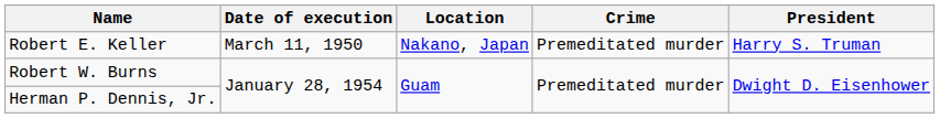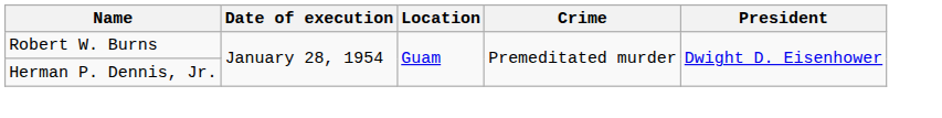 <table class="wikitable">
 <tr --->
 <th>Name</th>
 <th>Date of execution</th>
 <th>Location</th>
 <th>Crime</th>
 <th>President</th>
-</tr>
-<tr --->
-<td>Robert E. Keller</td>
-<td>March 11, 1950</td>
-<td><a href='#'>Nakano</a>, <a href='#'>Japan</a></td>
-<td>Premeditated murder</td>
-<td><a href='#'>Harry S. Truman</a></td>
 </tr>
 <tr --->
 <td>Robert W. Burns</td>
 <td rowspan="2">January 28, 1954</td>
 <td rowspan="2"><a href='#'>Guam</a></td>
 <td rowspan="2">Premeditated murder</td>
 <td rowspan="2"><a href='#'>Dwight D. Eisenhower</a></td>
 </tr>
 <tr --->
 <td>Herman P. Dennis,  Jr.</td>
 </tr>
 </table>
